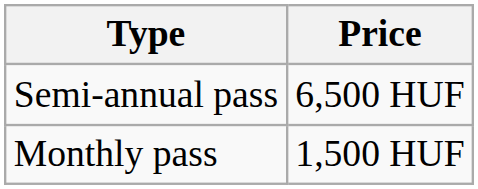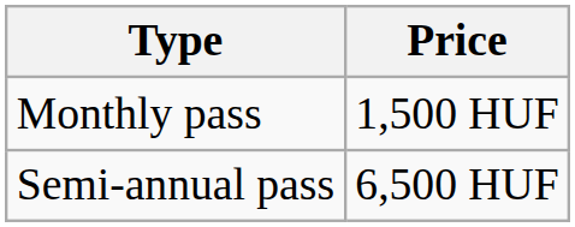 <table class="wikitable">
 <tr>
 <th>Type</th>
 <th>Price</th>
 </tr>
 <tr>
+<td>Monthly pass</td>
+<td>1,500 HUF</td>
+</tr>
+<tr>
 <td>Semi-annual pass</td>
 <td>6,500 HUF</td>
 </tr>
-<tr>
-<td>Monthly pass</td>
-<td>1,500 HUF</td>
-</tr>
 </table>
